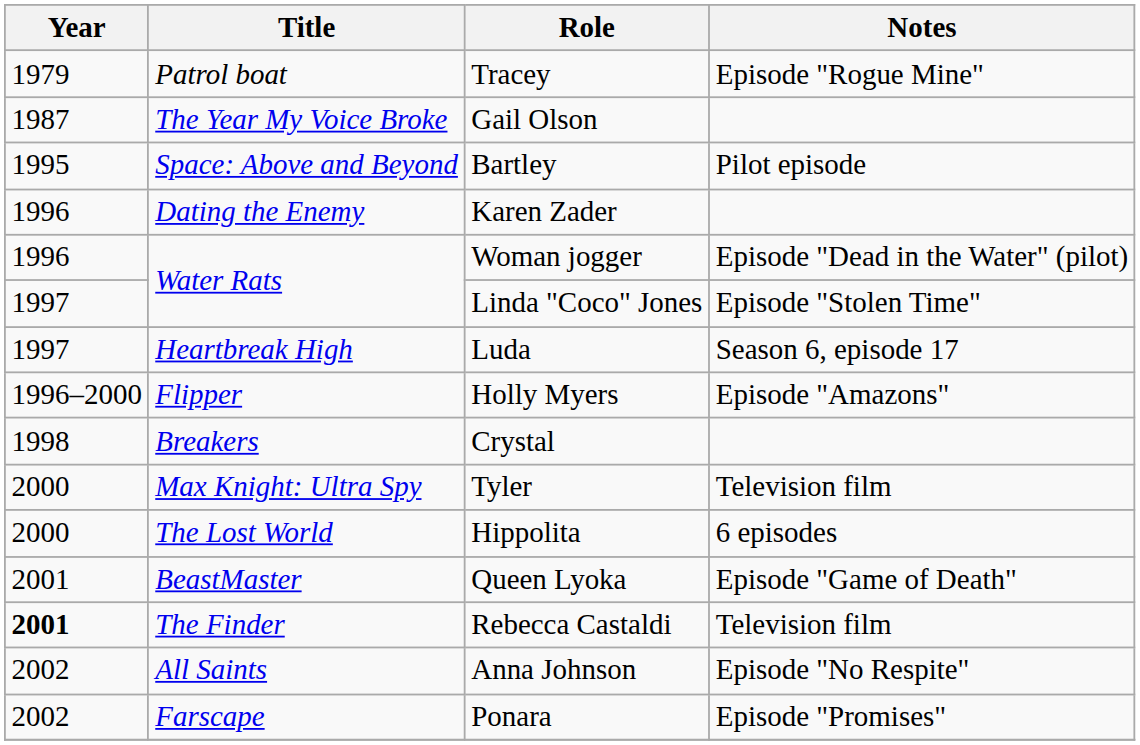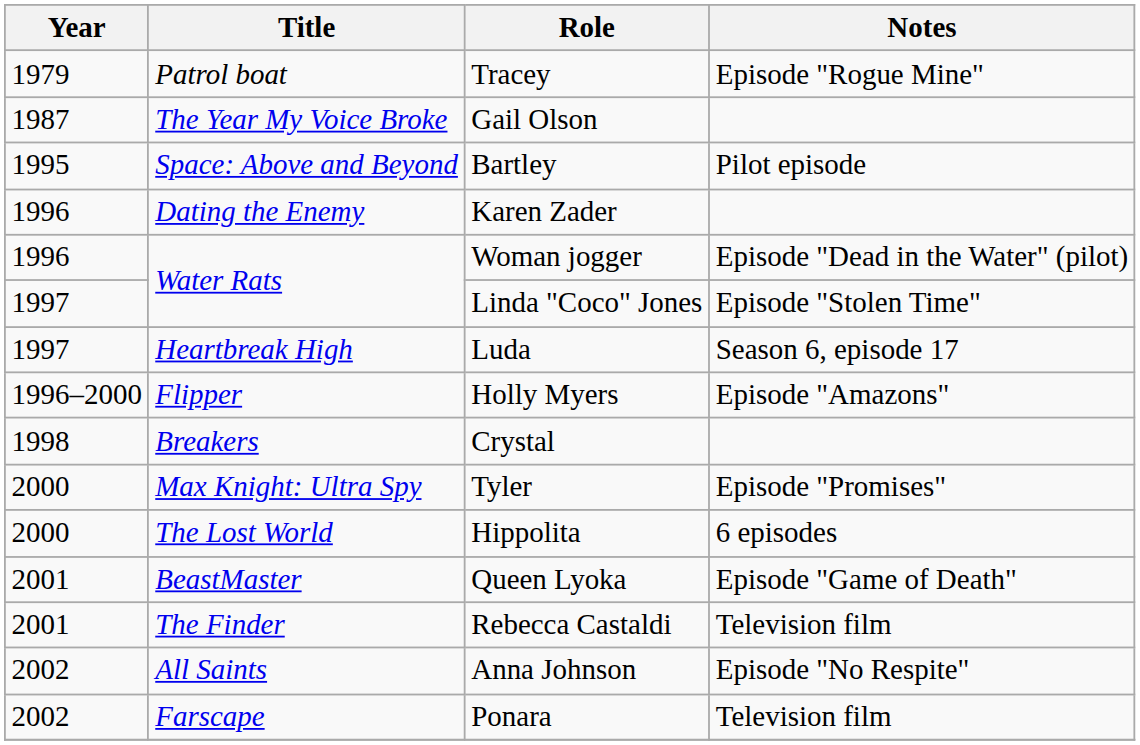 <table class="wikitable sortable">
 <tr>
 <th>Year</th>
 <th>Title</th>
 <th>Role</th>
 <th class="unsortable">Notes</th>
 </tr>
 <tr>
 <td>1979</td>
 <td><em>Patrol boat</em></td>
 <td>Tracey</td>
 <td>Episode "Rogue Mine"</td>
 </tr>
 <tr>
 <td>1987</td>
 <td><em><a href='#'>The Year My Voice Broke</a></em></td>
 <td>Gail Olson</td>
 <td></td>
 </tr>
 <tr>
 <td>1995</td>
 <td><em><a href='#'>Space: Above and Beyond</a></em></td>
 <td>Bartley</td>
 <td>Pilot episode</td>
 </tr>
 <tr>
 <td>1996</td>
 <td><em><a href='#'>Dating the Enemy</a></em></td>
 <td>Karen Zader</td>
 <td></td>
 </tr>
 <tr>
 <td>1996</td>
 <td rowspan="2"><em><a href='#'>Water Rats</a></em></td>
 <td>Woman jogger</td>
 <td>Episode "Dead in the Water" (pilot)</td>
 </tr>
 <tr>
 <td>1997</td>
 <td>Linda "Coco" Jones</td>
 <td>Episode "Stolen Time"</td>
 </tr>
 <tr>
 <td>1997</td>
 <td><em><a href='#'>Heartbreak High</a></em></td>
 <td>Luda</td>
 <td>Season 6, episode 17</td>
 </tr>
 <tr>
 <td>1996–2000</td>
 <td><em><a href='#'>Flipper</a></em></td>
 <td>Holly Myers</td>
 <td>Episode "Amazons"</td>
 </tr>
 <tr>
 <td>1998</td>
 <td><em><a href='#'>Breakers</a></em></td>
 <td>Crystal</td>
 <td></td>
 </tr>
 <tr>
 <td>2000</td>
 <td><em><a href='#'>Max Knight: Ultra Spy</a></em></td>
 <td>Tyler</td>
-<td>Television film</td>
+<td>Episode "Promises"</td>
 </tr>
 <tr>
 <td>2000</td>
 <td><em><a href='#'>The Lost World</a></em></td>
 <td>Hippolita</td>
 <td>6 episodes</td>
 </tr>
 <tr>
 <td>2001</td>
 <td><em><a href='#'>BeastMaster</a></em></td>
 <td>Queen Lyoka</td>
 <td>Episode "Game of Death"</td>
 </tr>
 <tr>
-<td><strong>2001</strong></td>
+<td>2001</td>
 <td><em><a href='#'>The Finder</a></em></td>
 <td>Rebecca Castaldi</td>
 <td>Television film</td>
 </tr>
 <tr>
 <td>2002</td>
 <td><em><a href='#'>All Saints</a></em></td>
 <td>Anna Johnson</td>
 <td>Episode "No Respite"</td>
 </tr>
 <tr>
 <td>2002</td>
 <td><em><a href='#'>Farscape</a></em></td>
 <td>Ponara</td>
-<td>Episode "Promises"</td>
+<td>Television film</td>
 </tr>
 <tr>
 </tr>
 </table>
